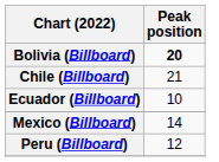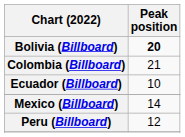 <table class="wikitable sortable plainrowheaders" style="text-align:center">
 <tr>
 <th scope="col">Chart (2022)</th>
 <th scope="col">Peak<br>position</th>
 </tr>
 <tr>
 <th scope="row">Bolivia (<em><a href='#'>Billboard</a></em>)</th>
 <td><strong>20</strong></td>
 </tr>
 <tr>
-<th scope="row">Chile (<em><a href='#'>Billboard</a></em>)</th>
+<th scope="row">Colombia (<em><a href='#'>Billboard</a></em>)</th>
 <td>21</td>
 </tr>
 <tr>
 <th scope="row">Ecuador (<em><a href='#'>Billboard</a></em>)</th>
 <td>10</td>
 </tr>
 <tr>
 </tr>
 <tr>
 <th scope="row">Mexico (<em><a href='#'>Billboard</a></em>)</th>
 <td>14</td>
 </tr>
 <tr>
 <th scope="row">Peru (<em><a href='#'>Billboard</a></em>)</th>
 <td>12</td>
 </tr>
 <tr>
 </tr>
 <tr>
 </tr>
 </table>
